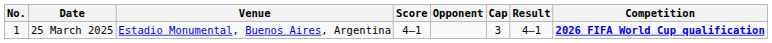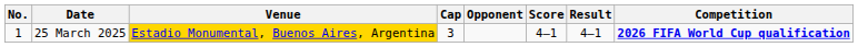 <table class="wikitable">
 <tr>
 <th>No.</th>
 <th>Date</th>
 <th>Venue</th>
+<th>Cap</th>
+<th>Opponent</th>
 <th>Score</th>
-<th>Opponent</th>
-<th>Cap</th>
 <th>Result</th>
 <th>Competition</th>
 </tr>
 <tr>
 <td align="center">1</td>
 <td>25 March 2025</td>
-<td><a href='#'>Estadio Monumental</a>, <a href='#'>Buenos Aires</a>, Argentina</td>
+<td style="background: gold;"><a href='#'>Estadio Monumental</a>, <a href='#'>Buenos Aires</a>, Argentina</td>
+<td align=center>3</td>
+<td></td>
 <td align=center>4–1</td>
-<td></td>
-<td align=center>3</td>
 <td align="center">4–1</td>
 <td><strong><a href='#'>2026 FIFA World Cup qualification</a></strong></td>
 </tr>
 </table>
